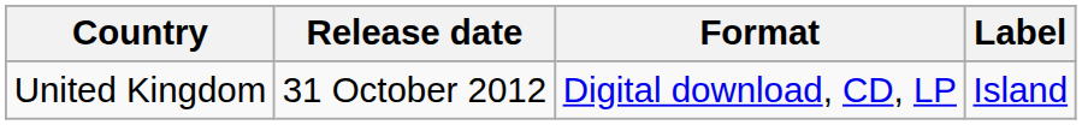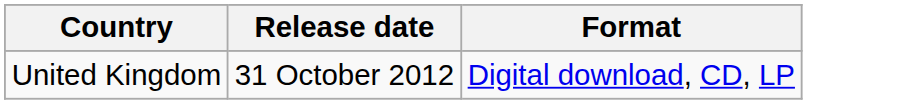 <table class="wikitable" style="text-align: center;">
 <tr>
 <th>Country</th>
 <th>Release date</th>
 <th>Format</th>
-<th>Label</th>
 </tr>
 <tr>
 <td>United Kingdom</td>
 <td>31 October 2012</td>
 <td><a href='#'>Digital download</a>, <a href='#'>CD</a>, <a href='#'>LP</a></td>
-<td><a href='#'>Island</a></td>
 </tr>
 </table>
